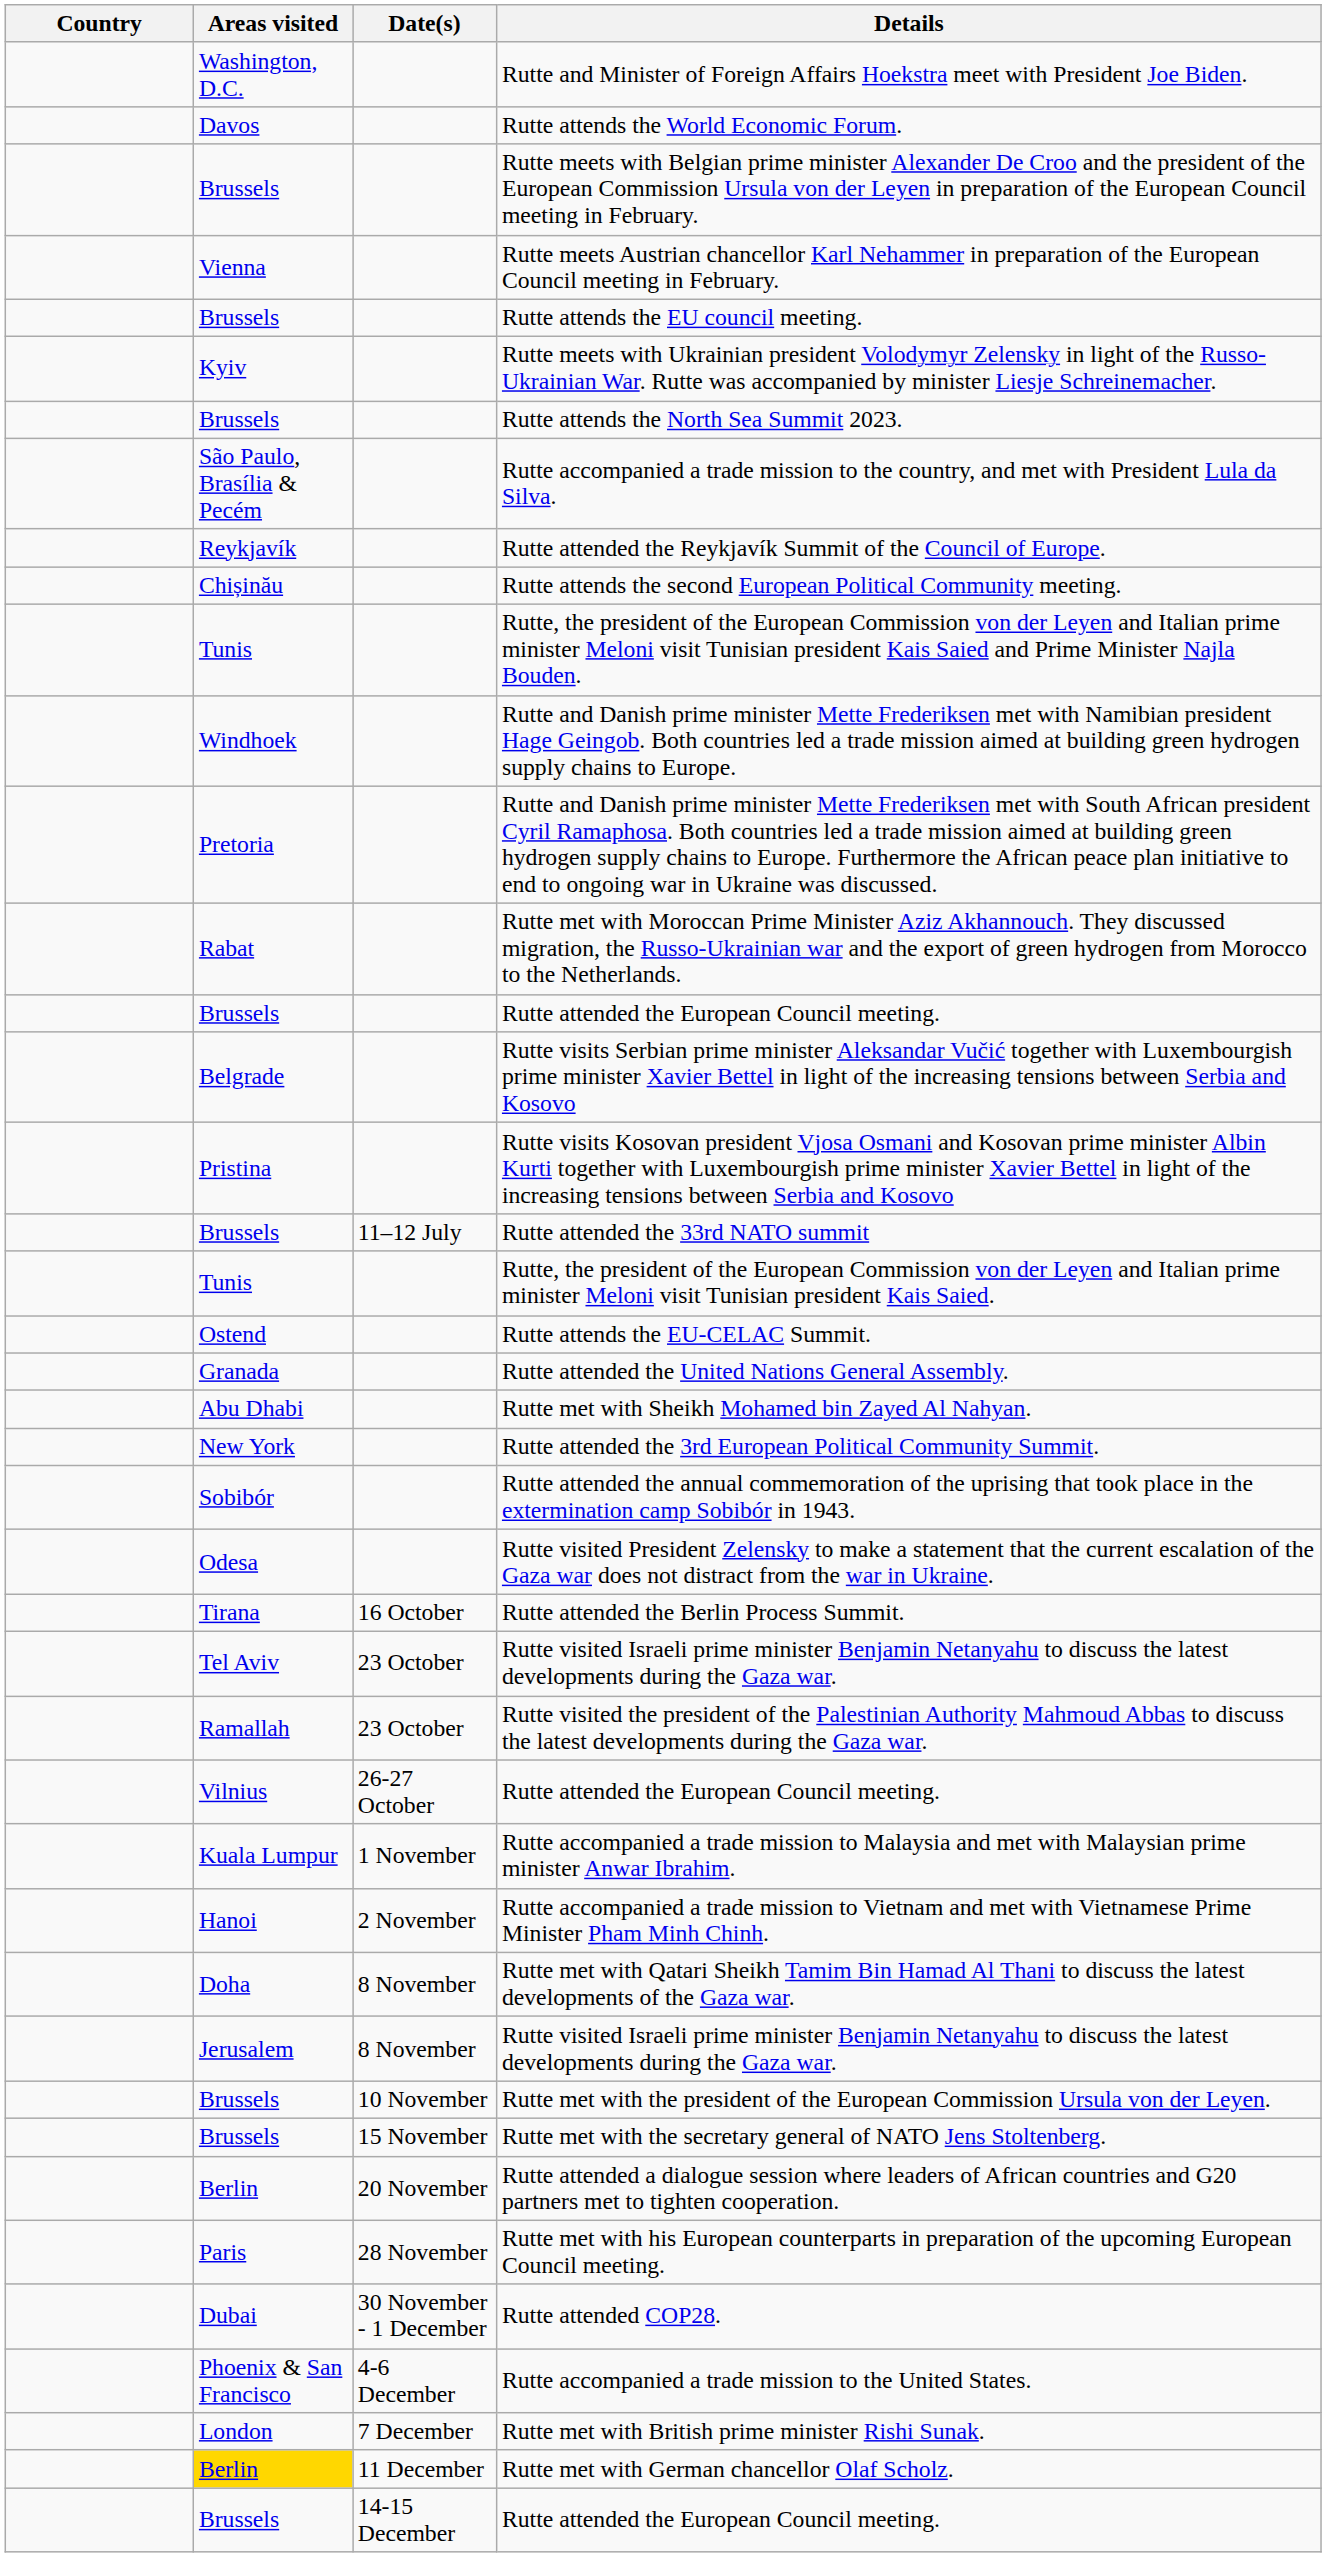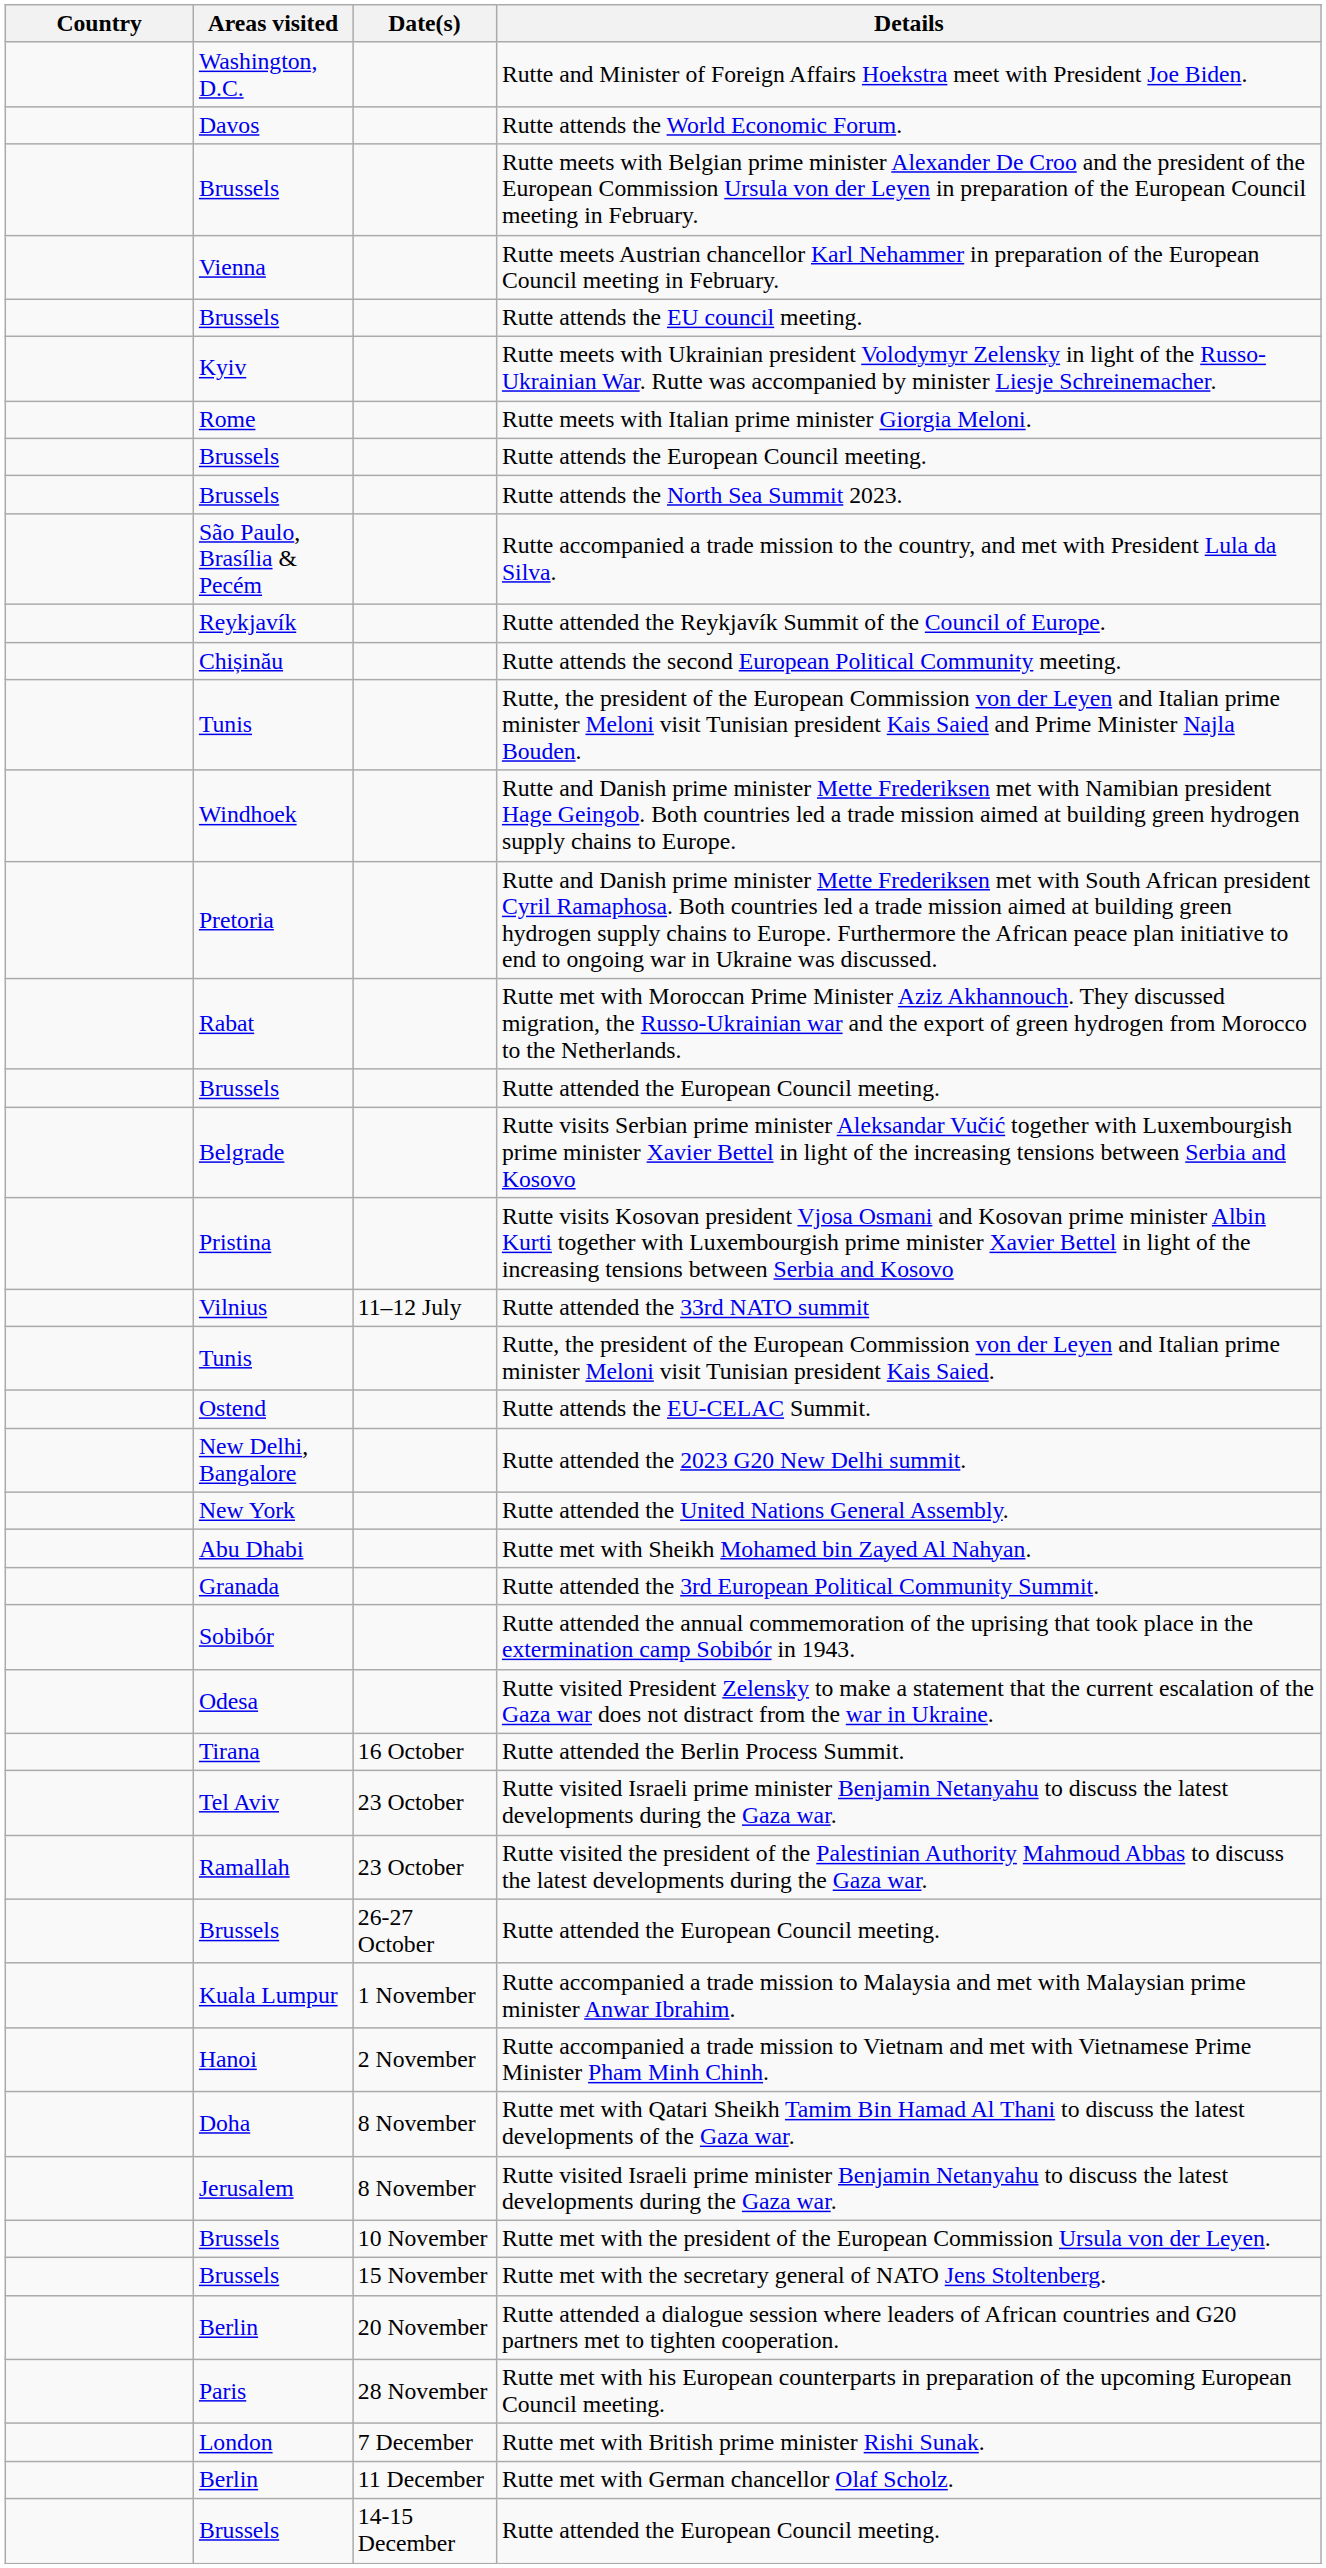 <table class="wikitable sortable outercollapse" style="margin: 1em auto 1em auto">
 <tr>
 <th width=120>Country</th>
 <th width=100>Areas visited</th>
 <th width=90>Date(s)</th>
 <th width=550 class=unsortable>Details</th>
 </tr>
 <tr>
 <td></td>
 <td><a href='#'>Washington, D.C.</a></td>
 <td></td>
 <td>Rutte and Minister of Foreign Affairs <a href='#'>Hoekstra</a> meet with President <a href='#'>Joe Biden</a>.</td>
 </tr>
 <tr>
 <td></td>
 <td><a href='#'>Davos</a></td>
 <td></td>
 <td>Rutte attends the <a href='#'>World Economic Forum</a>.</td>
 </tr>
 <tr>
 <td></td>
 <td><a href='#'>Brussels</a></td>
 <td></td>
 <td>Rutte meets with Belgian prime minister <a href='#'>Alexander De Croo</a> and the president of the European Commission <a href='#'>Ursula von der Leyen</a> in preparation of the European Council meeting in February.</td>
 </tr>
 <tr>
 <td></td>
 <td><a href='#'>Vienna</a></td>
 <td></td>
 <td>Rutte meets Austrian chancellor <a href='#'>Karl Nehammer</a> in preparation of the European Council meeting in February.</td>
 </tr>
 <tr>
 <td></td>
 <td><a href='#'>Brussels</a></td>
 <td></td>
 <td>Rutte attends the <a href='#'>EU council</a> meeting.</td>
 </tr>
 <tr>
 <td></td>
 <td><a href='#'>Kyiv</a></td>
 <td></td>
 <td>Rutte meets with Ukrainian president <a href='#'>Volodymyr Zelensky</a> in light of the <a href='#'>Russo-Ukrainian War</a>. Rutte was accompanied by minister <a href='#'>Liesje Schreinemacher</a>.</td>
+</tr>
+<tr>
+<td></td>
+<td><a href='#'>Rome</a></td>
+<td></td>
+<td>Rutte meets with Italian prime minister <a href='#'>Giorgia Meloni</a>.</td>
+</tr>
+<tr>
+<td></td>
+<td><a href='#'>Brussels</a></td>
+<td></td>
+<td>Rutte attends the European Council meeting.</td>
 </tr>
 <tr>
 <td></td>
 <td><a href='#'>Brussels</a></td>
 <td></td>
 <td>Rutte attends the <a href='#'>North Sea Summit</a> 2023.</td>
 </tr>
 <tr>
 <td></td>
 <td><a href='#'>São Paulo</a>, <a href='#'>Brasília</a> & <a href='#'>Pecém</a></td>
 <td></td>
 <td>Rutte accompanied a trade mission to the country, and met with President <a href='#'>Lula da Silva</a>.</td>
 </tr>
 <tr>
 <td></td>
 <td><a href='#'>Reykjavík</a></td>
 <td></td>
 <td>Rutte attended the Reykjavík Summit of the <a href='#'>Council of Europe</a>.</td>
 </tr>
 <tr>
 <td></td>
 <td><a href='#'>Chișinău</a></td>
 <td></td>
 <td>Rutte attends the second <a href='#'>European Political Community</a> meeting.</td>
 </tr>
 <tr>
 <td></td>
 <td><a href='#'>Tunis</a></td>
 <td></td>
 <td>Rutte, the president of the European Commission <a href='#'>von der Leyen</a> and Italian prime minister <a href='#'>Meloni</a> visit Tunisian president <a href='#'>Kais Saied</a> and Prime Minister <a href='#'>Najla Bouden</a>.</td>
 </tr>
 <tr>
 <td></td>
 <td><a href='#'>Windhoek</a></td>
 <td></td>
 <td>Rutte and Danish prime minister <a href='#'>Mette Frederiksen</a> met with Namibian president <a href='#'>Hage Geingob</a>. Both countries led a trade mission aimed at building green hydrogen supply chains to Europe.</td>
 </tr>
 <tr>
 <td></td>
 <td><a href='#'>Pretoria</a></td>
 <td></td>
 <td>Rutte and Danish prime minister <a href='#'>Mette Frederiksen</a> met with South African president <a href='#'>Cyril Ramaphosa</a>. Both countries led a trade mission aimed at building green hydrogen supply chains to Europe. Furthermore the African peace plan initiative to end to ongoing war in Ukraine was discussed.</td>
 </tr>
 <tr>
 <td></td>
 <td><a href='#'>Rabat</a></td>
 <td></td>
 <td>Rutte met with Moroccan Prime Minister <a href='#'>Aziz Akhannouch</a>. They discussed migration, the <a href='#'>Russo-Ukrainian war</a> and the export of green hydrogen from Morocco to the Netherlands.</td>
 </tr>
 <tr>
 <td></td>
 <td><a href='#'>Brussels</a></td>
 <td></td>
 <td>Rutte attended the European Council meeting.</td>
 </tr>
 <tr>
 <td></td>
 <td><a href='#'>Belgrade</a></td>
 <td></td>
 <td>Rutte visits Serbian prime minister <a href='#'>Aleksandar Vučić</a> together with Luxembourgish prime minister <a href='#'>Xavier Bettel</a> in light of the increasing tensions between <a href='#'>Serbia and Kosovo</a></td>
 </tr>
 <tr>
 <td></td>
 <td><a href='#'>Pristina</a></td>
 <td></td>
 <td>Rutte visits Kosovan president <a href='#'>Vjosa Osmani</a> and Kosovan prime minister <a href='#'>Albin Kurti</a> together with Luxembourgish prime minister <a href='#'>Xavier Bettel</a> in light of the increasing tensions between <a href='#'>Serbia and Kosovo</a></td>
 </tr>
 <tr>
 <td></td>
-<td><a href='#'>Brussels</a></td>
+<td><a href='#'>Vilnius</a></td>
 <td>11–12 July</td>
 <td>Rutte attended the <a href='#'>33rd NATO summit</a></td>
 </tr>
 <tr>
 <td></td>
 <td><a href='#'>Tunis</a></td>
 <td></td>
 <td>Rutte, the president of the European Commission <a href='#'>von der Leyen</a> and Italian prime minister <a href='#'>Meloni</a> visit Tunisian president <a href='#'>Kais Saied</a>.</td>
 </tr>
 <tr>
 <td></td>
 <td><a href='#'>Ostend</a></td>
 <td></td>
 <td>Rutte attends the <a href='#'>EU-CELAC</a> Summit.</td>
 </tr>
 <tr>
 <td></td>
-<td><a href='#'>Granada</a></td>
+<td><a href='#'>New Delhi</a>, <a href='#'>Bangalore</a></td>
+<td></td>
+<td>Rutte attended the <a href='#'>2023 G20 New Delhi summit</a>.</td>
+</tr>
+<tr>
+<td></td>
+<td><a href='#'>New York</a></td>
 <td></td>
 <td>Rutte attended the <a href='#'>United Nations General Assembly</a>.</td>
 </tr>
 <tr>
 <td></td>
 <td><a href='#'>Abu Dhabi</a></td>
 <td></td>
 <td>Rutte met with Sheikh <a href='#'>Mohamed bin Zayed Al Nahyan</a>.</td>
 </tr>
 <tr>
 <td></td>
-<td><a href='#'>New York</a></td>
+<td><a href='#'>Granada</a></td>
 <td></td>
 <td>Rutte attended the <a href='#'>3rd European Political Community Summit</a>.</td>
 </tr>
 <tr>
 <td></td>
 <td><a href='#'>Sobibór</a></td>
 <td></td>
 <td>Rutte attended the annual commemoration of the uprising that took place in the <a href='#'>extermination camp Sobibór</a> in 1943.</td>
 </tr>
 <tr>
 <td></td>
 <td><a href='#'>Odesa</a></td>
 <td></td>
 <td>Rutte visited President <a href='#'>Zelensky</a> to make a statement that the current escalation of the <a href='#'>Gaza war</a> does not distract from the <a href='#'>war in Ukraine</a>.</td>
 </tr>
 <tr>
 <td></td>
 <td><a href='#'>Tirana</a></td>
 <td>16 October</td>
 <td>Rutte attended the Berlin Process Summit.</td>
 </tr>
 <tr>
 <td></td>
 <td><a href='#'>Tel Aviv</a></td>
 <td>23 October</td>
 <td>Rutte visited Israeli prime minister <a href='#'>Benjamin Netanyahu</a> to discuss the latest developments during the <a href='#'>Gaza war</a>.</td>
 </tr>
 <tr>
 <td></td>
 <td><a href='#'>Ramallah</a></td>
 <td>23 October</td>
 <td>Rutte visited the president of the <a href='#'>Palestinian Authority</a> <a href='#'>Mahmoud Abbas</a> to discuss the latest developments during the <a href='#'>Gaza war</a>.</td>
 </tr>
 <tr>
 <td></td>
-<td><a href='#'>Vilnius</a></td>
+<td><a href='#'>Brussels</a></td>
 <td>26-27 October</td>
 <td>Rutte attended the European Council meeting.</td>
 </tr>
 <tr>
 <td></td>
 <td><a href='#'>Kuala Lumpur</a></td>
 <td>1 November</td>
 <td>Rutte accompanied a trade mission to Malaysia and met with Malaysian prime minister <a href='#'>Anwar Ibrahim</a>.</td>
 </tr>
 <tr>
 <td></td>
 <td><a href='#'>Hanoi</a></td>
 <td>2 November</td>
 <td>Rutte accompanied a trade mission to Vietnam and met with Vietnamese Prime Minister <a href='#'>Pham Minh Chinh</a>.</td>
 </tr>
 <tr>
 <td></td>
 <td><a href='#'>Doha</a></td>
 <td>8 November</td>
 <td>Rutte met with Qatari Sheikh <a href='#'>Tamim Bin Hamad Al Thani</a> to discuss the latest developments of the <a href='#'>Gaza war</a>.</td>
 </tr>
 <tr>
 <td></td>
 <td><a href='#'>Jerusalem</a></td>
 <td>8 November</td>
 <td>Rutte visited Israeli prime minister <a href='#'>Benjamin Netanyahu</a> to discuss the latest developments during the <a href='#'>Gaza war</a>.</td>
 </tr>
 <tr>
 <td></td>
 <td><a href='#'>Brussels</a></td>
 <td>10 November</td>
 <td>Rutte met with the president of the European Commission <a href='#'>Ursula von der Leyen</a>.</td>
 </tr>
 <tr>
 <td></td>
 <td><a href='#'>Brussels</a></td>
 <td>15 November</td>
 <td>Rutte met with the secretary general of NATO <a href='#'>Jens Stoltenberg</a>.</td>
 </tr>
 <tr>
 <td></td>
 <td><a href='#'>Berlin</a></td>
 <td>20 November</td>
 <td>Rutte attended a dialogue session where leaders of African countries and G20 partners met to tighten cooperation.</td>
 </tr>
 <tr>
 <td></td>
 <td><a href='#'>Paris</a></td>
 <td>28 November</td>
 <td>Rutte met with his European counterparts in preparation of the upcoming European Council meeting.</td>
 </tr>
 <tr>
 <td></td>
-<td><a href='#'>Dubai</a></td>
-<td>30 November - 1 December</td>
-<td>Rutte attended <a href='#'>COP28</a>.</td>
-</tr>
-<tr>
-<td></td>
-<td><a href='#'>Phoenix</a> & <a href='#'>San Francisco</a></td>
-<td>4-6 December</td>
-<td>Rutte accompanied a trade mission to the United States.</td>
-</tr>
-<tr>
-<td></td>
 <td><a href='#'>London</a></td>
 <td>7 December</td>
 <td>Rutte met with British prime minister <a href='#'>Rishi Sunak</a>.</td>
 </tr>
 <tr>
 <td></td>
-<td style="background: gold;"><a href='#'>Berlin</a></td>
+<td><a href='#'>Berlin</a></td>
 <td>11 December</td>
 <td>Rutte met with German chancellor <a href='#'>Olaf Scholz</a>.</td>
 </tr>
 <tr>
 <td></td>
 <td><a href='#'>Brussels</a></td>
 <td>14-15 December</td>
 <td>Rutte attended the European Council meeting.</td>
 </tr>
 </table>
